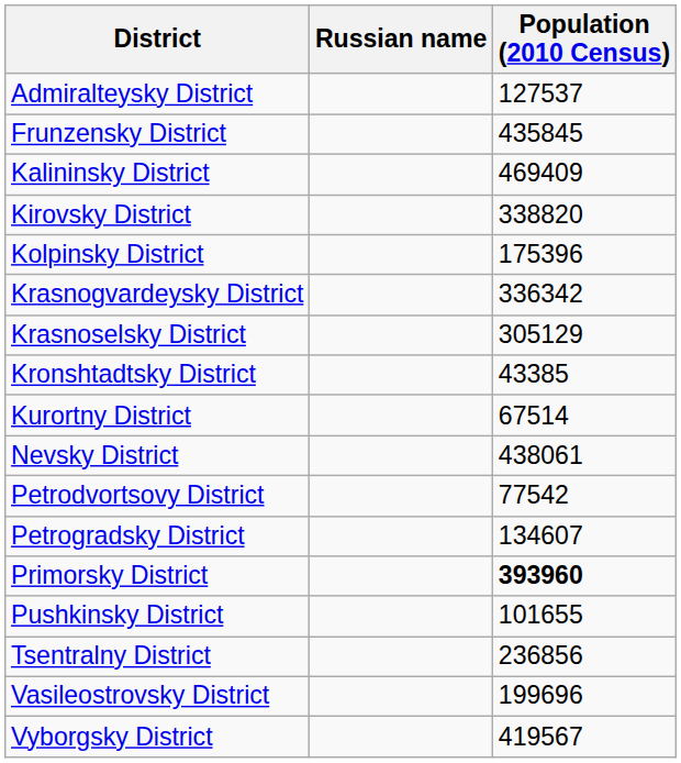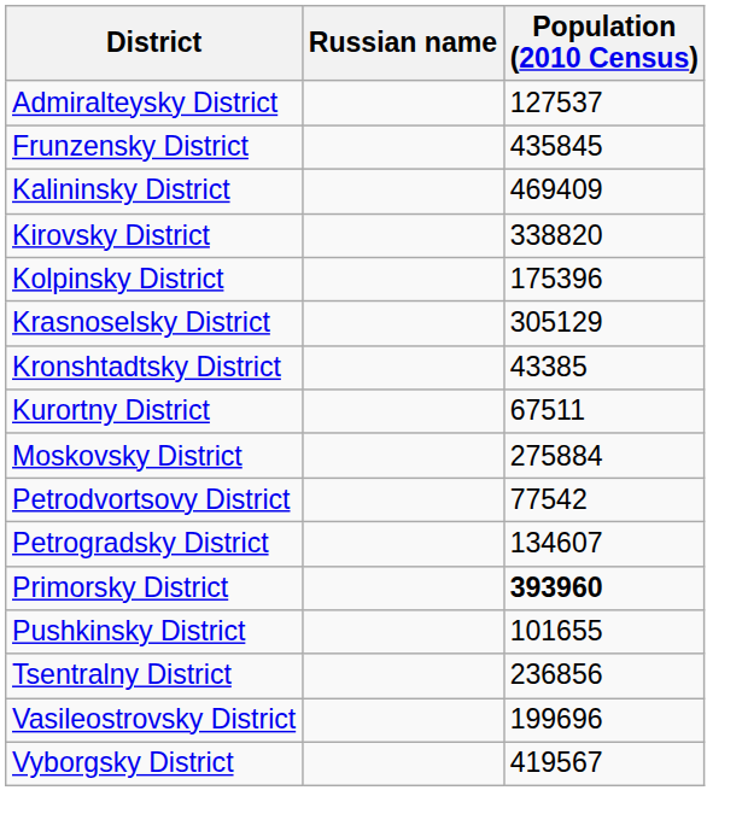 <table class="wikitable sortable">
 <tr>
 <th>District</th>
 <th>Russian name</th>
 <th>Population<br>(<a href='#'>2010 Census</a>)</th>
 </tr>
 <tr>
 <td><a href='#'>Admiralteysky District</a></td>
 <td></td>
 <td>127537</td>
 </tr>
 <tr>
 <td><a href='#'>Frunzensky District</a></td>
 <td></td>
 <td>435845</td>
 </tr>
 <tr>
 <td><a href='#'>Kalininsky District</a></td>
 <td></td>
 <td>469409</td>
 </tr>
 <tr>
 <td><a href='#'>Kirovsky District</a></td>
 <td></td>
 <td>338820</td>
 </tr>
 <tr>
 <td><a href='#'>Kolpinsky District</a></td>
 <td></td>
 <td>175396</td>
 </tr>
 <tr>
-<td><a href='#'>Krasnogvardeysky District</a></td>
-<td></td>
-<td>336342</td>
-</tr>
-<tr>
 <td><a href='#'>Krasnoselsky District</a></td>
 <td></td>
 <td>305129</td>
 </tr>
 <tr>
 <td><a href='#'>Kronshtadtsky District</a></td>
 <td></td>
 <td>43385</td>
 </tr>
 <tr>
 <td><a href='#'>Kurortny District</a></td>
 <td></td>
-<td>67514</td>
+<td>67511</td>
 </tr>
 <tr>
-<td><a href='#'>Nevsky District</a></td>
+<td><a href='#'>Moskovsky District</a></td>
 <td></td>
-<td>438061</td>
+<td>275884</td>
 </tr>
 <tr>
 <td><a href='#'>Petrodvortsovy District</a></td>
 <td></td>
 <td>77542</td>
 </tr>
 <tr>
 <td><a href='#'>Petrogradsky District</a></td>
 <td></td>
 <td>134607</td>
 </tr>
 <tr>
 <td><a href='#'>Primorsky District</a></td>
 <td></td>
 <td><strong>393960</strong></td>
 </tr>
 <tr>
 <td><a href='#'>Pushkinsky District</a></td>
 <td></td>
 <td>101655</td>
 </tr>
 <tr>
 <td><a href='#'>Tsentralny District</a></td>
 <td></td>
 <td>236856</td>
 </tr>
 <tr>
 <td><a href='#'>Vasileostrovsky District</a></td>
 <td></td>
 <td>199696</td>
 </tr>
 <tr>
 <td><a href='#'>Vyborgsky District</a></td>
 <td></td>
 <td>419567</td>
 </tr>
 </table>
